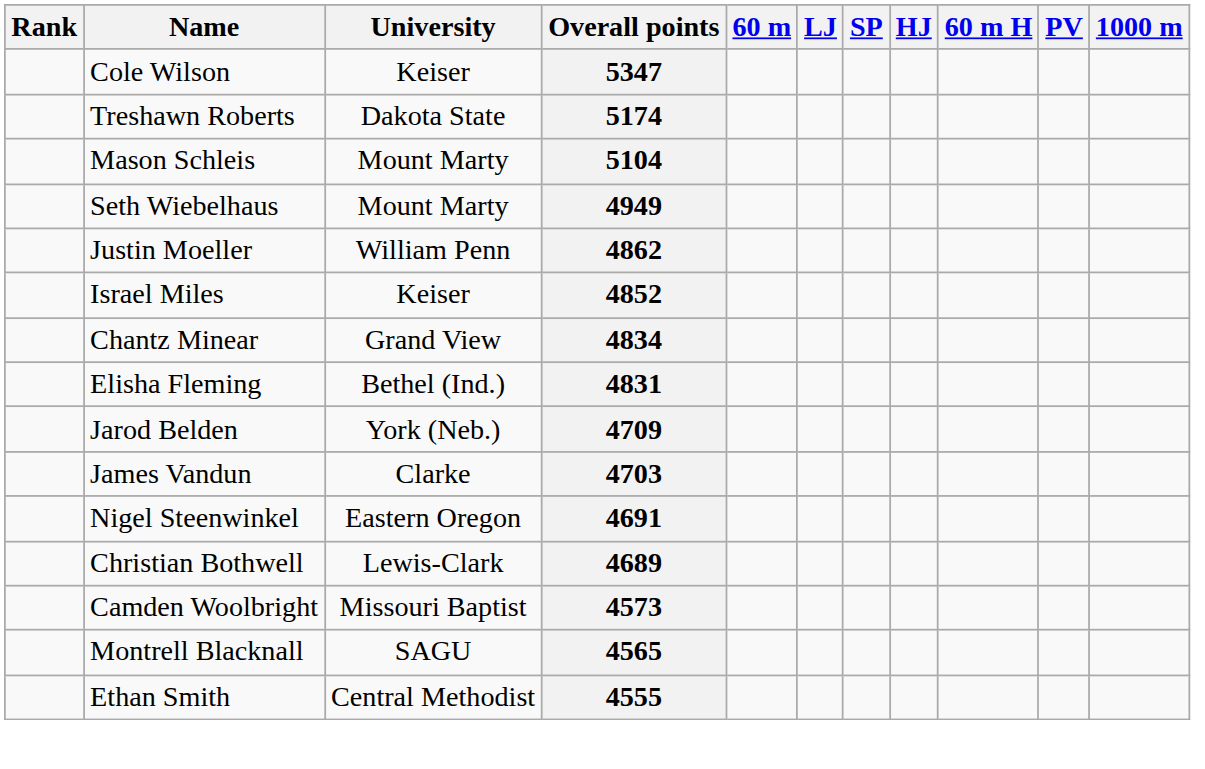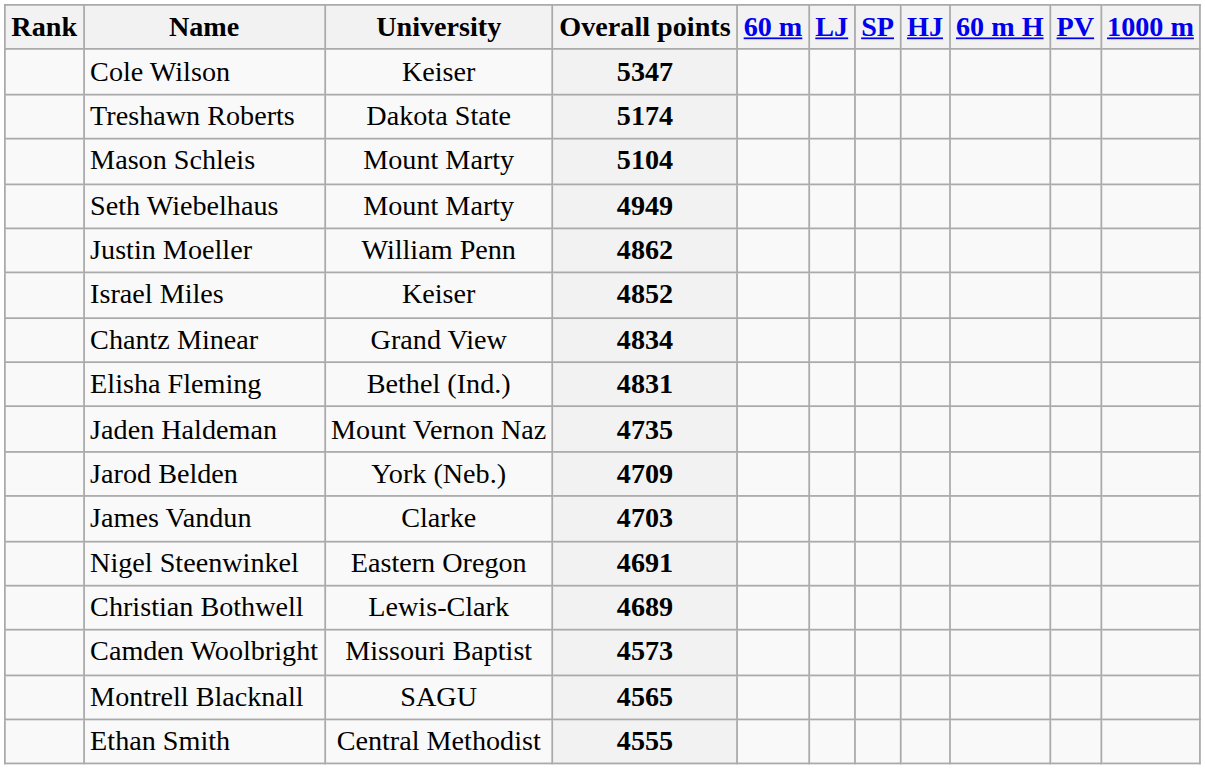 <table class="wikitable sortable" style="text-align:center">
 <tr>
 <th>Rank</th>
 <th>Name</th>
 <th>University</th>
 <th>Overall points</th>
 <th><a href='#'>60 m</a></th>
 <th><a href='#'>LJ</a></th>
 <th><a href='#'>SP</a></th>
 <th><a href='#'>HJ</a></th>
 <th><a href='#'>60 m H</a></th>
 <th><a href='#'>PV</a></th>
 <th><a href='#'>1000 m</a></th>
 </tr>
 <tr>
 <td></td>
 <td align=left>Cole Wilson</td>
 <td>Keiser</td>
 <th>5347</th>
 <td></td>
 <td></td>
 <td></td>
 <td></td>
 <td></td>
 <td></td>
 <td></td>
 </tr>
 <tr>
 <td></td>
 <td align=left>Treshawn Roberts</td>
 <td>Dakota State</td>
 <th>5174</th>
 <td></td>
 <td></td>
 <td></td>
 <td></td>
 <td></td>
 <td></td>
 <td></td>
 </tr>
 <tr>
 <td></td>
 <td align=left>Mason Schleis</td>
 <td>Mount Marty</td>
 <th>5104</th>
 <td></td>
 <td></td>
 <td></td>
 <td></td>
 <td></td>
 <td></td>
 <td></td>
 </tr>
 <tr>
 <td></td>
 <td align=left>Seth Wiebelhaus</td>
 <td>Mount Marty</td>
 <th>4949</th>
 <td></td>
 <td></td>
 <td></td>
 <td></td>
 <td></td>
 <td></td>
 <td></td>
 </tr>
 <tr>
 <td></td>
 <td align=left>Justin Moeller</td>
 <td>William Penn</td>
 <th>4862</th>
 <td></td>
 <td></td>
 <td></td>
 <td></td>
 <td></td>
 <td></td>
 <td></td>
 </tr>
 <tr>
 <td></td>
 <td align=left>Israel Miles</td>
 <td>Keiser</td>
 <th>4852</th>
 <td></td>
 <td></td>
 <td></td>
 <td></td>
 <td></td>
 <td></td>
 <td></td>
 </tr>
 <tr>
 <td></td>
 <td align=left>Chantz Minear</td>
 <td>Grand View</td>
 <th>4834</th>
 <td></td>
 <td></td>
 <td></td>
 <td></td>
 <td></td>
 <td></td>
 <td></td>
 </tr>
 <tr>
 <td></td>
 <td align=left>Elisha Fleming</td>
 <td>Bethel (Ind.)</td>
 <th>4831</th>
 <td></td>
 <td></td>
 <td></td>
 <td></td>
 <td></td>
 <td></td>
 <td></td>
 </tr>
 <tr>
 <td></td>
+<td align=left>Jaden Haldeman</td>
+<td>Mount Vernon Naz</td>
+<th>4735</th>
+<td></td>
+<td></td>
+<td></td>
+<td></td>
+<td></td>
+<td></td>
+<td></td>
+</tr>
+<tr>
+<td></td>
 <td align=left>Jarod Belden</td>
 <td>York (Neb.)</td>
 <th>4709</th>
 <td></td>
 <td></td>
 <td></td>
 <td></td>
 <td></td>
 <td></td>
 <td></td>
 </tr>
 <tr>
 <td></td>
 <td align=left>James Vandun</td>
 <td>Clarke</td>
 <th>4703</th>
 <td></td>
 <td></td>
 <td></td>
 <td></td>
 <td></td>
 <td></td>
 <td></td>
 </tr>
 <tr>
 <td></td>
 <td align=left>Nigel Steenwinkel</td>
 <td>Eastern Oregon</td>
 <th>4691</th>
 <td></td>
 <td></td>
 <td></td>
 <td></td>
 <td></td>
 <td></td>
 <td></td>
 </tr>
 <tr>
 <td></td>
 <td align=left>Christian Bothwell</td>
 <td>Lewis-Clark</td>
 <th>4689</th>
 <td></td>
 <td></td>
 <td></td>
 <td></td>
 <td></td>
 <td></td>
 <td></td>
 </tr>
 <tr>
 <td></td>
 <td align="left">Camden Woolbright</td>
 <td>Missouri Baptist</td>
 <th>4573</th>
 <td></td>
 <td></td>
 <td></td>
 <td></td>
 <td></td>
 <td></td>
 <td></td>
 </tr>
 <tr>
 <td></td>
 <td align="left">Montrell Blacknall</td>
 <td>SAGU</td>
 <th>4565</th>
 <td></td>
 <td></td>
 <td></td>
 <td></td>
 <td></td>
 <td></td>
 <td></td>
 </tr>
 <tr>
 <td></td>
 <td align="left">Ethan Smith</td>
 <td>Central Methodist</td>
 <th>4555</th>
 <td></td>
 <td></td>
 <td></td>
 <td></td>
 <td></td>
 <td></td>
 <td></td>
 </tr>
 </table>
